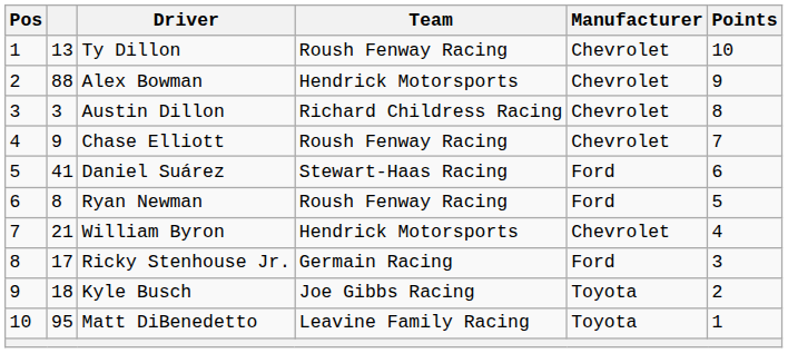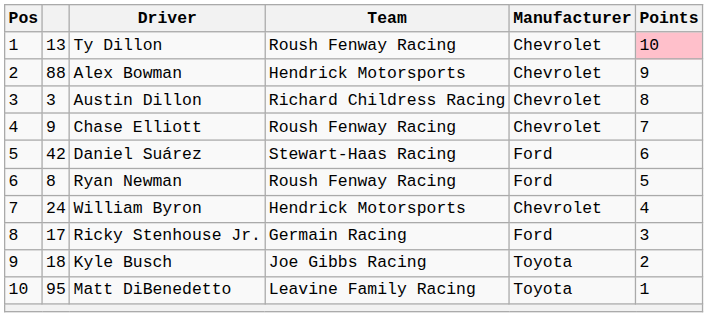 <table class="wikitable" style="font-size:98%">
 <tr>
 <th>Pos</th>
 <th></th>
 <th>Driver</th>
 <th>Team</th>
 <th>Manufacturer</th>
 <th>Points</th>
 </tr>
 <tr>
 <td>1</td>
 <td>13</td>
 <td>Ty Dillon</td>
 <td>Roush Fenway Racing</td>
 <td>Chevrolet</td>
-<td>10</td>
+<td style="background: pink;">10</td>
 </tr>
 <tr>
 <td>2</td>
 <td>88</td>
 <td>Alex Bowman</td>
 <td>Hendrick Motorsports</td>
 <td>Chevrolet</td>
 <td>9</td>
 </tr>
 <tr>
 <td>3</td>
 <td>3</td>
 <td>Austin Dillon</td>
 <td>Richard Childress Racing</td>
 <td>Chevrolet</td>
 <td>8</td>
 </tr>
 <tr>
 <td>4</td>
 <td>9</td>
 <td>Chase Elliott</td>
 <td>Roush Fenway Racing</td>
 <td>Chevrolet</td>
 <td>7</td>
 </tr>
 <tr>
 <td>5</td>
-<td>41</td>
+<td>42</td>
 <td>Daniel Suárez</td>
 <td>Stewart-Haas Racing</td>
 <td>Ford</td>
 <td>6</td>
 </tr>
 <tr>
 <td>6</td>
 <td>8</td>
 <td>Ryan Newman</td>
 <td>Roush Fenway Racing</td>
 <td>Ford</td>
 <td>5</td>
 </tr>
 <tr>
 <td>7</td>
-<td>21</td>
+<td>24</td>
 <td>William Byron</td>
 <td>Hendrick Motorsports</td>
 <td>Chevrolet</td>
 <td>4</td>
 </tr>
 <tr>
 <td>8</td>
 <td>17</td>
 <td>Ricky Stenhouse Jr.</td>
 <td>Germain Racing</td>
 <td>Ford</td>
 <td>3</td>
 </tr>
 <tr>
 <td>9</td>
 <td>18</td>
 <td>Kyle Busch</td>
 <td>Joe Gibbs Racing</td>
 <td>Toyota</td>
 <td>2</td>
 </tr>
 <tr>
 <td>10</td>
 <td>95</td>
 <td>Matt DiBenedetto</td>
 <td>Leavine Family Racing</td>
 <td>Toyota</td>
 <td>1</td>
 </tr>
 <tr>
 <th colspan="6"></th>
 </tr>
 </table>
